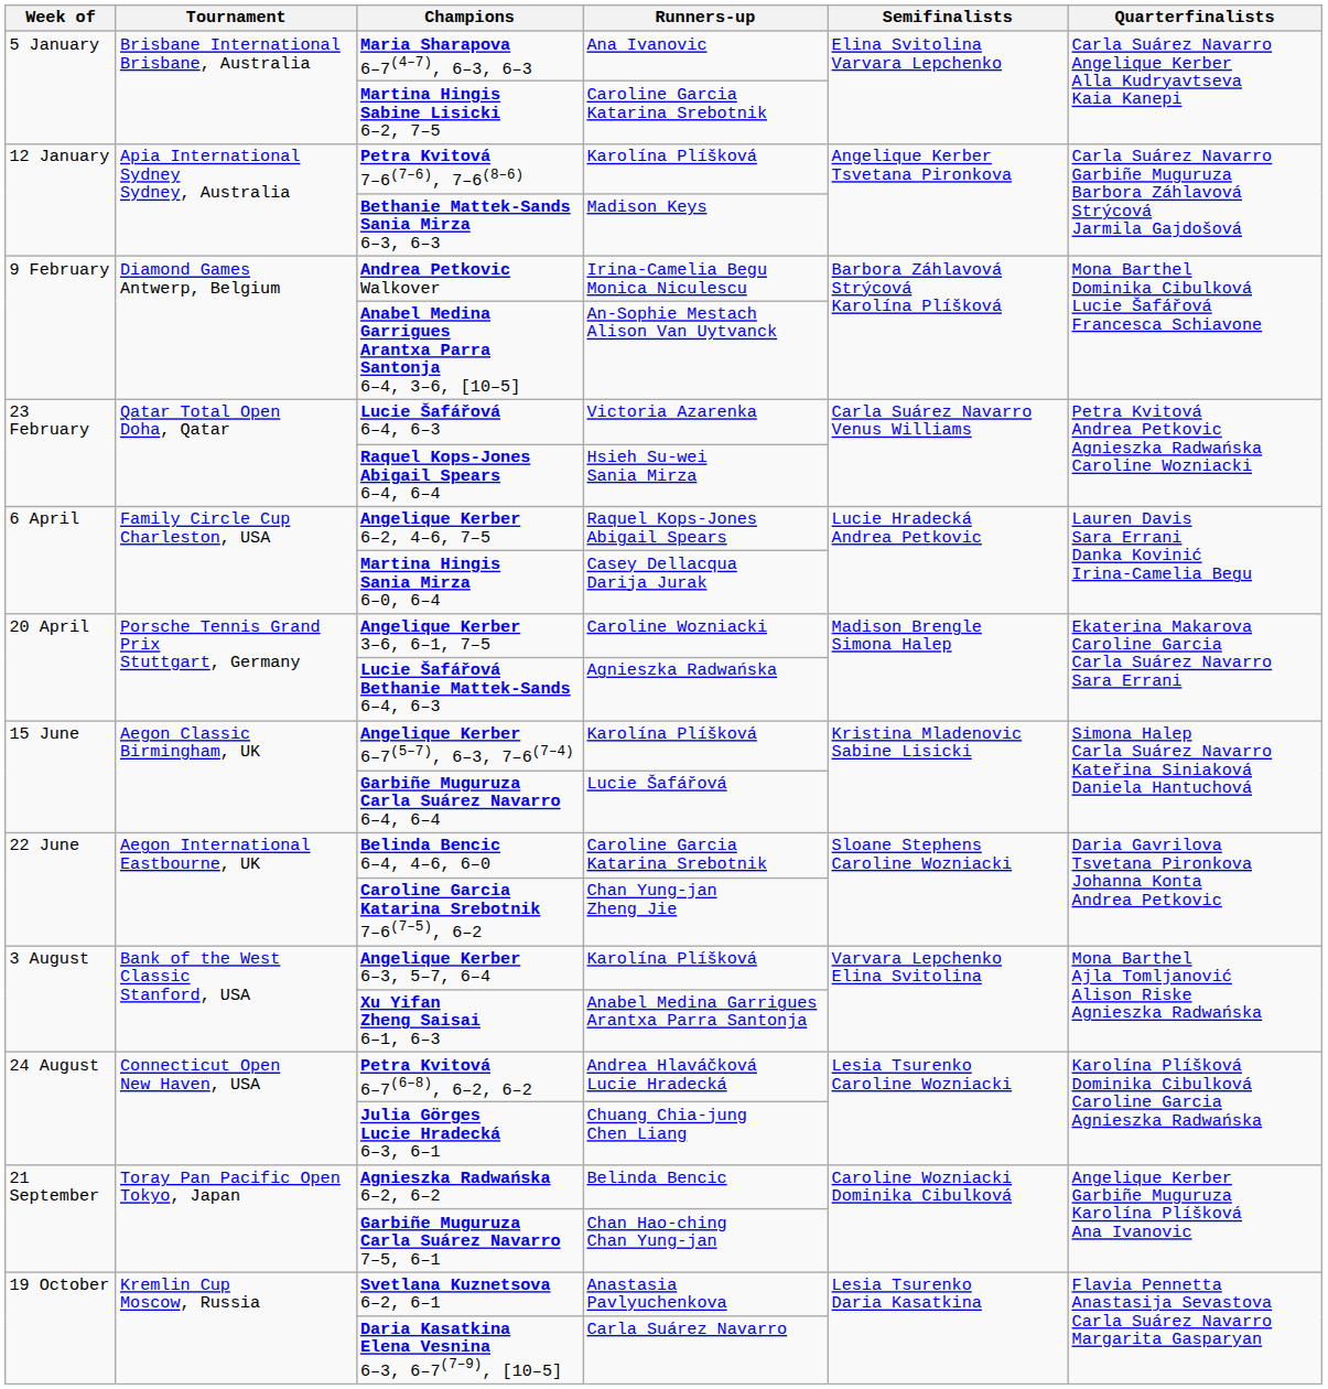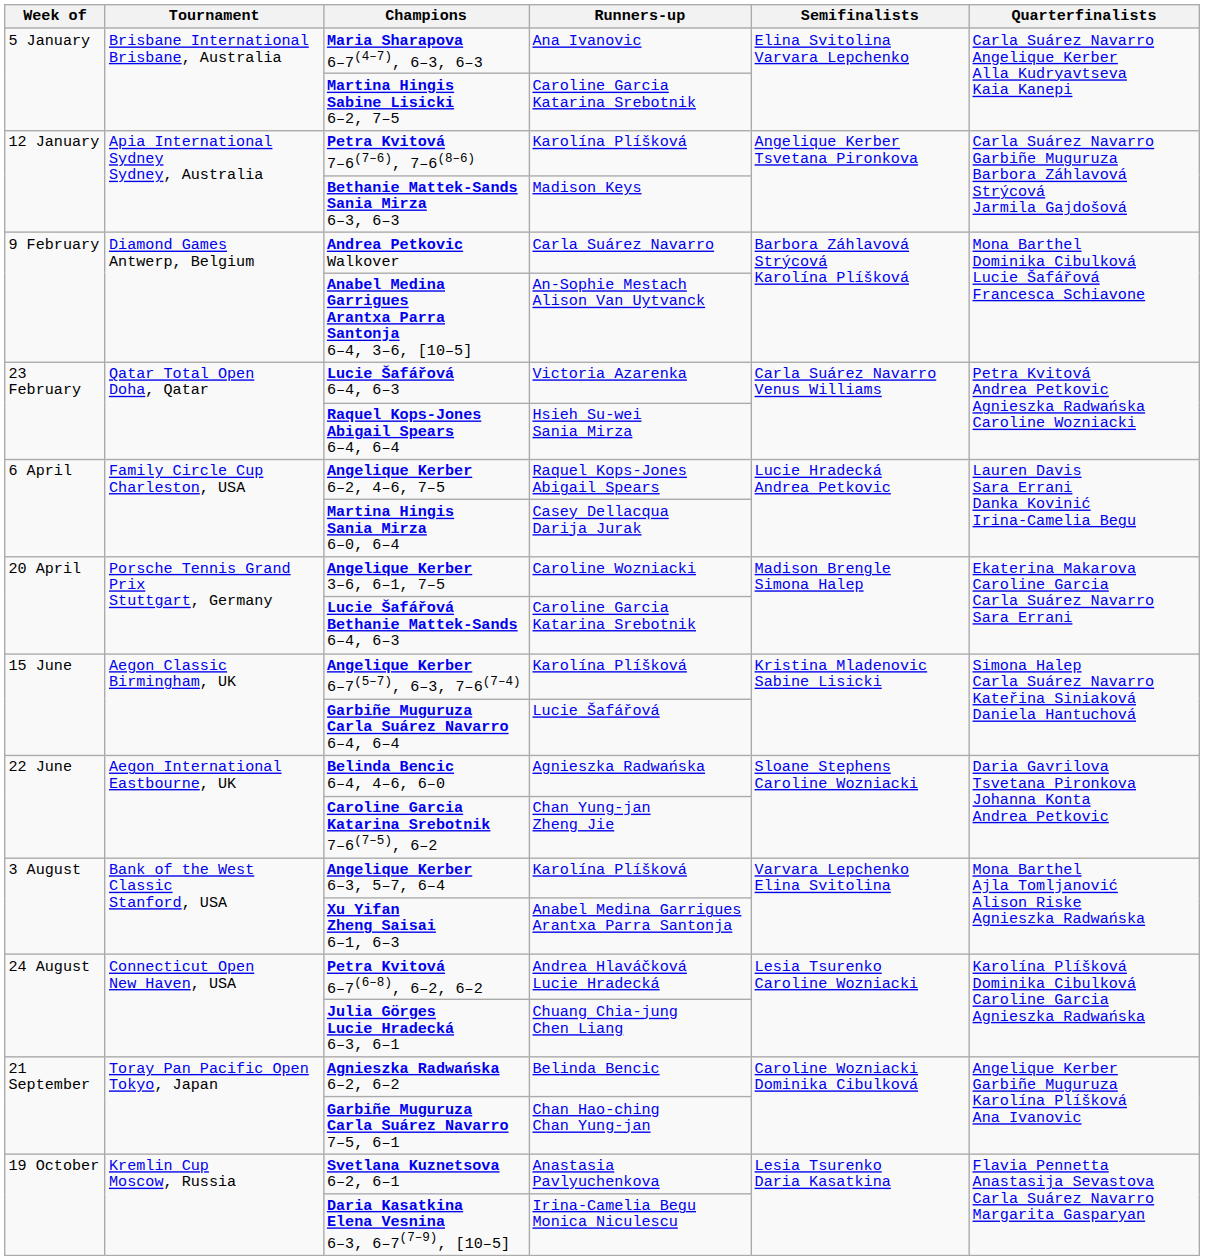 <table class="wikitable" style="font-size:85%;">
 <tr>
 <th width="75">Week of</th>
 <th width="210">Tournament</th>
 <th width="210">Champions</th>
 <th width="210">Runners-up</th>
 <th width="210">Semifinalists</th>
 <th width="210">Quarterfinalists</th>
 </tr>
 <tr valign=top>
 <td rowspan=2>5 January</td>
 <td rowspan=2><a href='#'>Brisbane International</a><br> <a href='#'>Brisbane</a>, Australia</td>
 <td> <strong><a href='#'>Maria Sharapova</a></strong><br>6–7<sup>(4–7)</sup>, 6–3, 6–3</td>
 <td> <a href='#'>Ana Ivanovic</a></td>
 <td rowspan=2> <a href='#'>Elina Svitolina</a><br> <a href='#'>Varvara Lepchenko</a></td>
 <td rowspan=2> <a href='#'>Carla Suárez Navarro</a><br> <a href='#'>Angelique Kerber</a><br> <a href='#'>Alla Kudryavtseva</a><br> <a href='#'>Kaia Kanepi</a></td>
 </tr>
 <tr valign=top>
 <td><strong> <a href='#'>Martina Hingis</a><br> <a href='#'>Sabine Lisicki</a></strong><br>6–2, 7–5</td>
 <td> <a href='#'>Caroline Garcia</a><br> <a href='#'>Katarina Srebotnik</a></td>
 </tr>
 <tr valign=top>
 <td rowspan=2>12 January</td>
 <td rowspan=2><a href='#'>Apia International Sydney</a><br> <a href='#'>Sydney</a>, Australia</td>
 <td> <strong><a href='#'>Petra Kvitová</a></strong><br>7–6<sup>(7–6)</sup>, 7–6<sup>(8–6)</sup></td>
 <td> <a href='#'>Karolína Plíšková</a></td>
 <td rowspan=2> <a href='#'>Angelique Kerber</a><br>  <a href='#'>Tsvetana Pironkova</a></td>
 <td rowspan=2> <a href='#'>Carla Suárez Navarro</a><br> <a href='#'>Garbiñe Muguruza</a><br> <a href='#'>Barbora Záhlavová Strýcová</a><br> <a href='#'>Jarmila Gajdošová</a></td>
 </tr>
 <tr valign=top>
 <td><strong> <a href='#'>Bethanie Mattek-Sands</a><br> <a href='#'>Sania Mirza</a></strong><br>6–3, 6–3</td>
 <td> <a href='#'>Madison Keys</a></td>
 </tr>
 <tr valign=top>
 <td rowspan=2>9 February</td>
 <td rowspan=2><a href='#'>Diamond Games</a><br> Antwerp, Belgium</td>
 <td> <strong><a href='#'>Andrea Petkovic</a></strong><br>Walkover</td>
-<td> <a href='#'>Irina-Camelia Begu</a><br> <a href='#'>Monica Niculescu</a></td>
+<td> <a href='#'>Carla Suárez Navarro</a></td>
 <td rowspan=2> <a href='#'>Barbora Záhlavová Strýcová</a><br> <a href='#'>Karolína Plíšková</a></td>
 <td rowspan=2> <a href='#'>Mona Barthel</a><br> <a href='#'>Dominika Cibulková</a><br> <a href='#'>Lucie Šafářová</a><br> <a href='#'>Francesca Schiavone</a></td>
 </tr>
 <tr valign=top>
 <td><strong> <a href='#'>Anabel Medina Garrigues</a><br> <a href='#'>Arantxa Parra Santonja</a></strong><br>6–4, 3–6, [10–5]</td>
 <td> <a href='#'>An-Sophie Mestach</a><br> <a href='#'>Alison Van Uytvanck</a></td>
 </tr>
 <tr valign=top>
 <td rowspan=2>23 February</td>
 <td rowspan=2><a href='#'>Qatar Total Open</a><br> <a href='#'>Doha</a>, Qatar</td>
 <td> <strong><a href='#'>Lucie Šafářová</a></strong><br>6–4, 6–3</td>
 <td> <a href='#'>Victoria Azarenka</a></td>
 <td rowspan=2> <a href='#'>Carla Suárez Navarro</a><br> <a href='#'>Venus Williams</a></td>
 <td rowspan=2> <a href='#'>Petra Kvitová</a><br> <a href='#'>Andrea Petkovic</a><br> <a href='#'>Agnieszka Radwańska</a><br> <a href='#'>Caroline Wozniacki</a></td>
 </tr>
 <tr valign=top>
 <td><strong> <a href='#'>Raquel Kops-Jones</a><br> <a href='#'>Abigail Spears</a></strong><br>6–4, 6–4</td>
 <td> <a href='#'>Hsieh Su-wei</a><br> <a href='#'>Sania Mirza</a></td>
 </tr>
 <tr valign=top>
 <td rowspan=2>6 April</td>
 <td rowspan=2><a href='#'>Family Circle Cup</a><br> <a href='#'>Charleston</a>, USA</td>
 <td> <strong><a href='#'>Angelique Kerber</a></strong><br>6–2, 4–6, 7–5</td>
 <td> <a href='#'>Raquel Kops-Jones</a><br> <a href='#'>Abigail Spears</a></td>
 <td rowspan=2> <a href='#'>Lucie Hradecká</a><br> <a href='#'>Andrea Petkovic</a></td>
 <td rowspan=2> <a href='#'>Lauren Davis</a><br> <a href='#'>Sara Errani</a><br> <a href='#'>Danka Kovinić</a><br> <a href='#'>Irina-Camelia Begu</a></td>
 </tr>
 <tr valign=top>
 <td><strong> <a href='#'>Martina Hingis</a><br> <a href='#'>Sania Mirza</a></strong><br>6–0, 6–4</td>
 <td> <a href='#'>Casey Dellacqua</a><br> <a href='#'>Darija Jurak</a></td>
 </tr>
 <tr valign=top>
 <td rowspan=2>20 April</td>
 <td rowspan=2><a href='#'>Porsche Tennis Grand Prix</a><br> <a href='#'>Stuttgart</a>, Germany</td>
 <td> <strong><a href='#'>Angelique Kerber</a></strong><br>3–6, 6–1, 7–5</td>
 <td> <a href='#'>Caroline Wozniacki</a></td>
 <td rowspan=2> <a href='#'>Madison Brengle</a><br> <a href='#'>Simona Halep</a></td>
 <td rowspan=2> <a href='#'>Ekaterina Makarova</a><br> <a href='#'>Caroline Garcia</a><br> <a href='#'>Carla Suárez Navarro</a><br> <a href='#'>Sara Errani</a></td>
 </tr>
 <tr valign=top>
 <td><strong> <a href='#'>Lucie Šafářová</a><br> <a href='#'>Bethanie Mattek-Sands</a></strong><br>6–4, 6–3</td>
-<td> <a href='#'>Agnieszka Radwańska</a></td>
+<td> <a href='#'>Caroline Garcia</a><br> <a href='#'>Katarina Srebotnik</a></td>
 </tr>
 <tr valign=top>
 <td rowspan=2>15 June</td>
 <td rowspan=2><a href='#'>Aegon Classic</a><br><a href='#'>Birmingham</a>, UK</td>
 <td> <strong><a href='#'>Angelique Kerber</a></strong><br>6–7<sup>(5–7)</sup>, 6–3, 7–6<sup>(7–4)</sup></td>
 <td> <a href='#'>Karolína Plíšková</a></td>
 <td rowspan=2> <a href='#'>Kristina Mladenovic</a><br> <a href='#'>Sabine Lisicki</a></td>
 <td rowspan=2> <a href='#'>Simona Halep</a><br> <a href='#'>Carla Suárez Navarro</a><br> <a href='#'>Kateřina Siniaková</a><br> <a href='#'>Daniela Hantuchová</a></td>
 </tr>
 <tr valign=top>
 <td><strong> <a href='#'>Garbiñe Muguruza</a><br> <a href='#'>Carla Suárez Navarro</a></strong><br>6–4, 6–4</td>
 <td> <a href='#'>Lucie Šafářová</a></td>
 </tr>
 <tr valign=top>
 <td rowspan=2>22 June</td>
 <td rowspan=2><a href='#'>Aegon International</a><br> <a href='#'>Eastbourne</a>, UK</td>
 <td> <strong><a href='#'>Belinda Bencic</a></strong><br>6–4, 4–6, 6–0</td>
-<td> <a href='#'>Caroline Garcia</a><br> <a href='#'>Katarina Srebotnik</a></td>
+<td> <a href='#'>Agnieszka Radwańska</a></td>
 <td rowspan=2> <a href='#'>Sloane Stephens</a><br> <a href='#'>Caroline Wozniacki</a></td>
 <td rowspan=2> <a href='#'>Daria Gavrilova</a><br> <a href='#'>Tsvetana Pironkova</a><br> <a href='#'>Johanna Konta</a><br> <a href='#'>Andrea Petkovic</a></td>
 </tr>
 <tr valign=top>
 <td><strong> <a href='#'>Caroline Garcia</a><br> <a href='#'>Katarina Srebotnik</a></strong><br>7–6<sup>(7–5)</sup>, 6–2</td>
 <td> <a href='#'>Chan Yung-jan</a><br> <a href='#'>Zheng Jie</a></td>
 </tr>
 <tr valign=top>
 <td rowspan=2>3 August</td>
 <td rowspan=2><a href='#'>Bank of the West Classic</a><br> <a href='#'>Stanford</a>, USA</td>
 <td> <strong><a href='#'>Angelique Kerber</a></strong><br>6–3, 5–7, 6–4</td>
 <td> <a href='#'>Karolína Plíšková</a></td>
 <td rowspan=2> <a href='#'>Varvara Lepchenko</a><br> <a href='#'>Elina Svitolina</a></td>
 <td rowspan=2> <a href='#'>Mona Barthel</a><br> <a href='#'>Ajla Tomljanović</a><br> <a href='#'>Alison Riske</a><br> <a href='#'>Agnieszka Radwańska</a></td>
 </tr>
 <tr valign=top>
 <td><strong> <a href='#'>Xu Yifan</a><br> <a href='#'>Zheng Saisai</a></strong><br>6–1, 6–3</td>
 <td> <a href='#'>Anabel Medina Garrigues</a><br> <a href='#'>Arantxa Parra Santonja</a></td>
 </tr>
 <tr valign=top>
 <td rowspan=2>24 August</td>
 <td rowspan=2><a href='#'>Connecticut Open</a><br> <a href='#'>New Haven</a>, USA</td>
 <td> <strong><a href='#'>Petra Kvitová</a></strong><br>6–7<sup>(6–8)</sup>, 6–2, 6–2</td>
 <td> <a href='#'>Andrea Hlaváčková</a><br> <a href='#'>Lucie Hradecká</a></td>
 <td rowspan=2> <a href='#'>Lesia Tsurenko</a><br> <a href='#'>Caroline Wozniacki</a></td>
 <td rowspan=2> <a href='#'>Karolína Plíšková</a><br> <a href='#'>Dominika Cibulková</a><br> <a href='#'>Caroline Garcia</a><br> <a href='#'>Agnieszka Radwańska</a></td>
 </tr>
 <tr valign=top>
 <td><strong> <a href='#'>Julia Görges</a><br> <a href='#'>Lucie Hradecká</a></strong><br>6–3, 6–1</td>
 <td> <a href='#'>Chuang Chia-jung</a><br> <a href='#'>Chen Liang</a></td>
 </tr>
 <tr valign=top>
 <td rowspan=2>21 September</td>
 <td rowspan=2><a href='#'>Toray Pan Pacific Open</a><br> <a href='#'>Tokyo</a>, Japan</td>
 <td> <strong><a href='#'>Agnieszka Radwańska</a></strong><br>6–2, 6–2</td>
 <td> <a href='#'>Belinda Bencic</a></td>
 <td rowspan=2> <a href='#'>Caroline Wozniacki</a><br> <a href='#'>Dominika Cibulková</a></td>
 <td rowspan=2> <a href='#'>Angelique Kerber</a><br> <a href='#'>Garbiñe Muguruza</a><br> <a href='#'>Karolína Plíšková</a><br> <a href='#'>Ana Ivanovic</a></td>
 </tr>
 <tr valign=top>
 <td><strong> <a href='#'>Garbiñe Muguruza</a><br> <a href='#'>Carla Suárez Navarro</a></strong><br>7–5, 6–1</td>
 <td> <a href='#'>Chan Hao-ching</a><br> <a href='#'>Chan Yung-jan</a></td>
 </tr>
 <tr valign=top>
 <td rowspan=2>19 October</td>
 <td rowspan=2><a href='#'>Kremlin Cup</a><br><a href='#'>Moscow</a>, Russia</td>
 <td> <strong><a href='#'>Svetlana Kuznetsova</a></strong><br>6–2, 6–1</td>
 <td> <a href='#'>Anastasia Pavlyuchenkova</a></td>
 <td rowspan=2> <a href='#'>Lesia Tsurenko</a><br> <a href='#'>Daria Kasatkina</a></td>
 <td rowspan=2> <a href='#'>Flavia Pennetta</a><br> <a href='#'>Anastasija Sevastova</a><br> <a href='#'>Carla Suárez Navarro</a><br> <a href='#'>Margarita Gasparyan</a></td>
 </tr>
 <tr valign=top>
 <td><strong> <a href='#'>Daria Kasatkina</a><br> <a href='#'>Elena Vesnina</a></strong><br>6–3, 6–7<sup>(7–9)</sup>, [10–5]</td>
-<td> <a href='#'>Carla Suárez Navarro</a></td>
+<td> <a href='#'>Irina-Camelia Begu</a><br> <a href='#'>Monica Niculescu</a></td>
 </tr>
 </table>
